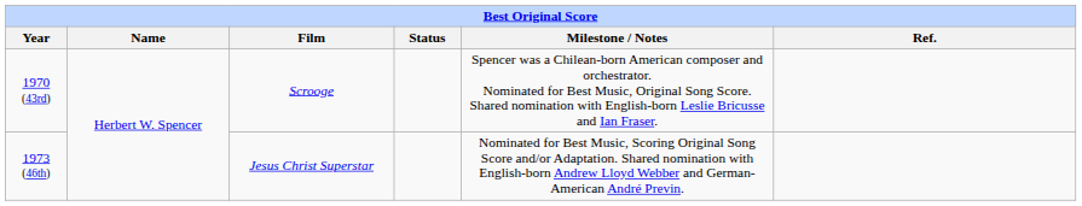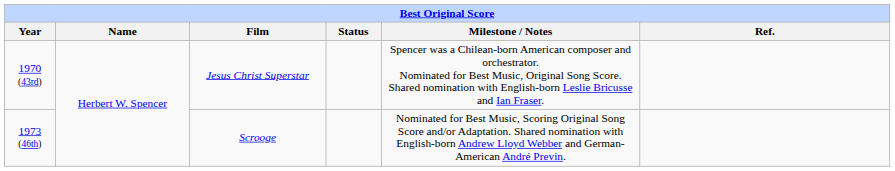 <table class="wikitable" style="text-align: center">
 <tr ---- bgcolor="#bfd7ff">
 <td colspan=6 align=center><strong><a href='#'>Best Original Score</a></strong></td>
 </tr>
 <tr ---- bgcolor="#ebf5ff">
 <th width="075">Year</th>
 <th width="225">Name</th>
 <th width="225">Film</th>
 <th width="080">Status</th>
 <th width="450">Milestone / Notes</th>
 <th width="450">Ref.</th>
 </tr>
 <tr>
 <td><a href='#'>1970</a><br><small>(<a href='#'>43rd</a>)</small></td>
 <td rowspan="2"><a href='#'>Herbert W. Spencer</a></td>
-<td><em><a href='#'>Scrooge</a></em></td>
+<td><em><a href='#'>Jesus Christ Superstar</a></em></td>
 <td></td>
 <td>Spencer was a Chilean-born American composer and orchestrator.<br>Nominated for Best Music, Original Song Score.<br>Shared nomination with English-born <a href='#'>Leslie Bricusse</a> and <a href='#'>Ian Fraser</a>.</td>
 <td></td>
 </tr>
 <tr>
 <td><a href='#'>1973</a><br><small>(<a href='#'>46th</a>)</small></td>
-<td><em><a href='#'>Jesus Christ Superstar</a></em></td>
+<td><em><a href='#'>Scrooge</a></em></td>
 <td></td>
 <td>Nominated for Best Music, Scoring Original Song Score and/or Adaptation. Shared nomination with English-born <a href='#'>Andrew Lloyd Webber</a> and German-American <a href='#'>André Previn</a>.</td>
 <td></td>
 </tr>
 </table>
